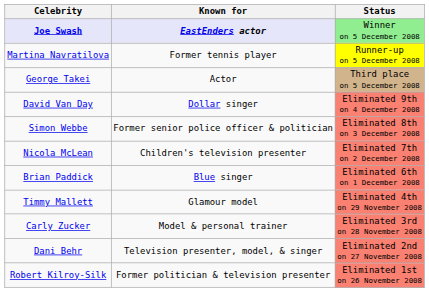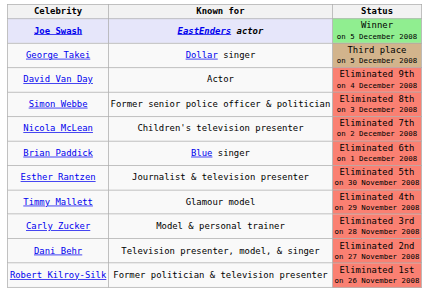 <table class=wikitable sortable" style="text-align: center; white-space:nowrap; margin:auto; font-size:95.2%;">
 <tr>
 <th scope="col">Celebrity</th>
 <th scope="col">Known for</th>
 <th scope="col">Status</th>
 </tr>
 <tr>
 <td style="background:lavender;"><strong><a href='#'>Joe Swash</a></strong></td>
 <td style="background:lavender;"><strong><em><a href='#'>EastEnders</a><em> actor<strong></td>
 <td style="background:lightgreen;"></strong>Winner<strong><br><small></strong>on 5 December 2008<strong></small></td>
 </tr>
 <tr>
-<td><a href='#'>Martina Navratilova</a></td>
-<td>Former tennis player</td>
-<td style="background:yellow;">Runner-up<br><small>on 5 December 2008</small></td>
-</tr>
-<tr>
 <td><a href='#'>George Takei</a></td>
-<td>Actor</td>
+<td><a href='#'>Dollar</a> singer</td>
 <td style=background:tan>Third place<br><small> on 5 December 2008 </small></td>
 </tr>
 <tr>
 <td><a href='#'>David Van Day</a></td>
-<td><a href='#'>Dollar</a> singer</td>
+<td>Actor</td>
 <td style=background:salmon>Eliminated 9th<br><small>on 4 December 2008</small></td>
 </tr>
 <tr>
 <td><a href='#'>Simon Webbe</a></td>
 <td>Former senior police officer & politician</td>
 <td style=background:salmon>Eliminated 8th<br><small>on 3 December 2008</small></td>
 </tr>
 <tr>
 <td><a href='#'>Nicola McLean</a></td>
 <td>Children's television presenter</td>
 <td style=background:salmon>Eliminated 7th<br><small>on 2 December 2008</small></td>
 </tr>
 <tr>
 <td><a href='#'>Brian Paddick</a></td>
 <td><a href='#'>Blue</a> singer</td>
 <td style=background:salmon>Eliminated 6th<br><small>on 1 December 2008</small></td>
+</tr>
+<tr>
+<td><a href='#'>Esther Rantzen</a></td>
+<td>Journalist & television presenter</td>
+<td style=background:salmon>Eliminated 5th<br><small>on 30 November 2008</small></td>
 </tr>
 <tr>
 <td><a href='#'>Timmy Mallett</a></td>
 <td>Glamour model</td>
 <td style=background:salmon>Eliminated 4th<br><small>on 29 November 2008</small></td>
 </tr>
 <tr>
 <td><a href='#'>Carly Zucker</a></td>
 <td>Model & personal trainer</td>
 <td style=background:salmon>Eliminated 3rd<br><small>on 28 November 2008</small></td>
 </tr>
 <tr>
 <td><a href='#'>Dani Behr</a></td>
 <td>Television presenter, model, & singer</td>
 <td style=background:salmon>Eliminated 2nd<br><small>on 27 November 2008</small></td>
 </tr>
 <tr>
 <td><a href='#'>Robert Kilroy-Silk</a></td>
 <td>Former politician & television presenter</td>
 <td style=background:salmon>Eliminated 1st<br><small>on 26 November 2008</small></td>
 </tr>
 </table>
